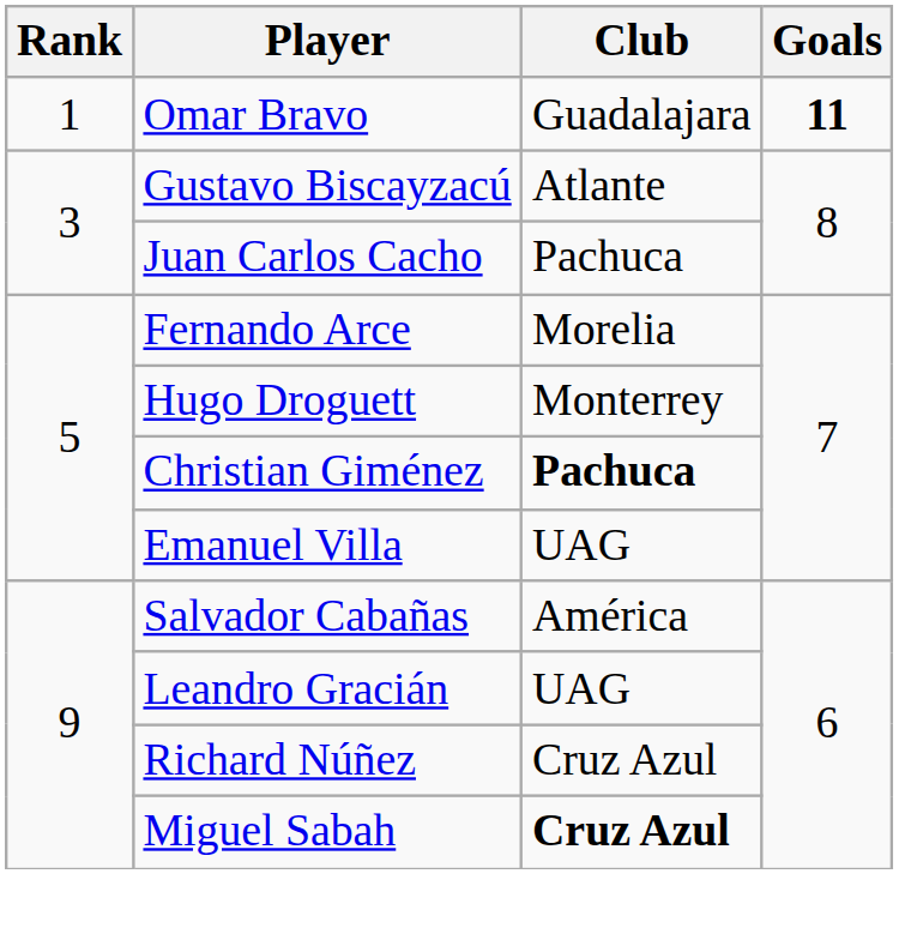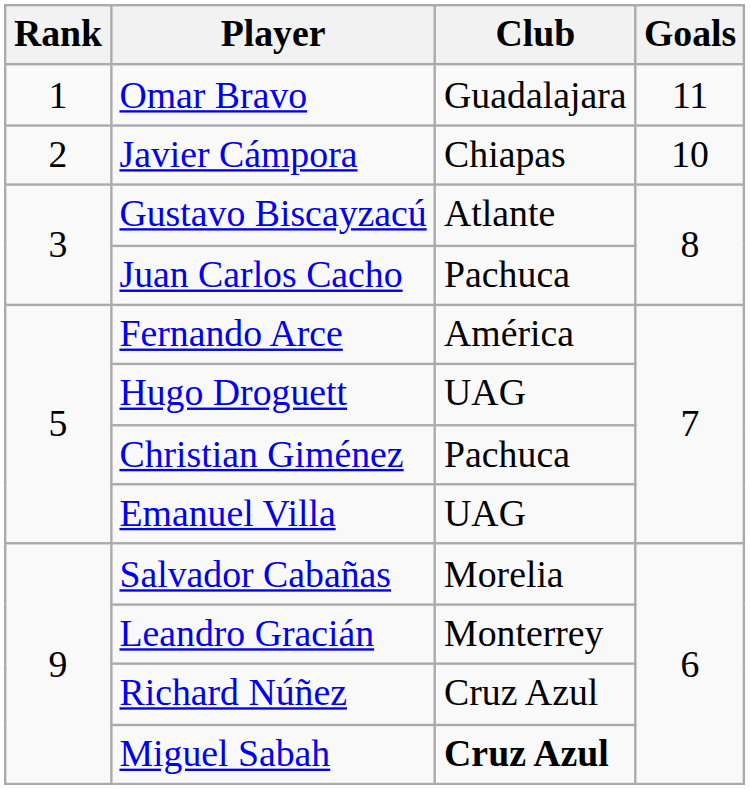 <table class="wikitable">
 <tr>
 <th>Rank</th>
 <th>Player</th>
 <th>Club</th>
 <th>Goals</th>
 </tr>
 <tr>
 <td align=center rowspan=1>1</td>
 <td> <a href='#'>Omar Bravo</a></td>
 <td>Guadalajara</td>
-<td align=center rowspan=1><strong>11</strong></td>
+<td align=center rowspan=1>11</td>
+</tr>
+<tr>
+<td align=center rowspan=1>2</td>
+<td> <a href='#'>Javier Cámpora</a></td>
+<td>Chiapas</td>
+<td align=center rowspan=1>10</td>
 </tr>
 <tr>
 <td align=center rowspan=2>3</td>
 <td> <a href='#'>Gustavo Biscayzacú</a></td>
 <td>Atlante</td>
 <td align=center rowspan=2>8</td>
 </tr>
 <tr>
 <td> <a href='#'>Juan Carlos Cacho</a></td>
 <td>Pachuca</td>
 </tr>
 <tr>
 <td align=center rowspan=4>5</td>
 <td> <a href='#'>Fernando Arce</a></td>
-<td>Morelia</td>
+<td>América</td>
 <td align=center rowspan=4>7</td>
 </tr>
 <tr>
 <td> <a href='#'>Hugo Droguett</a></td>
-<td>Monterrey</td>
+<td>UAG</td>
 </tr>
 <tr>
 <td> <a href='#'>Christian Giménez</a></td>
-<td><strong>Pachuca</strong></td>
+<td>Pachuca</td>
 </tr>
 <tr>
 <td> <a href='#'>Emanuel Villa</a></td>
 <td>UAG</td>
 </tr>
 <tr>
 <td align=center rowspan=4>9</td>
 <td> <a href='#'>Salvador Cabañas</a></td>
-<td>América</td>
+<td>Morelia</td>
 <td align=center rowspan=4>6</td>
 </tr>
 <tr>
 <td> <a href='#'>Leandro Gracián</a></td>
-<td>UAG</td>
+<td>Monterrey</td>
 </tr>
 <tr>
 <td> <a href='#'>Richard Núñez</a></td>
 <td>Cruz Azul</td>
 </tr>
 <tr>
 <td> <a href='#'>Miguel Sabah</a></td>
 <td><strong>Cruz Azul</strong></td>
 </tr>
 </table>
